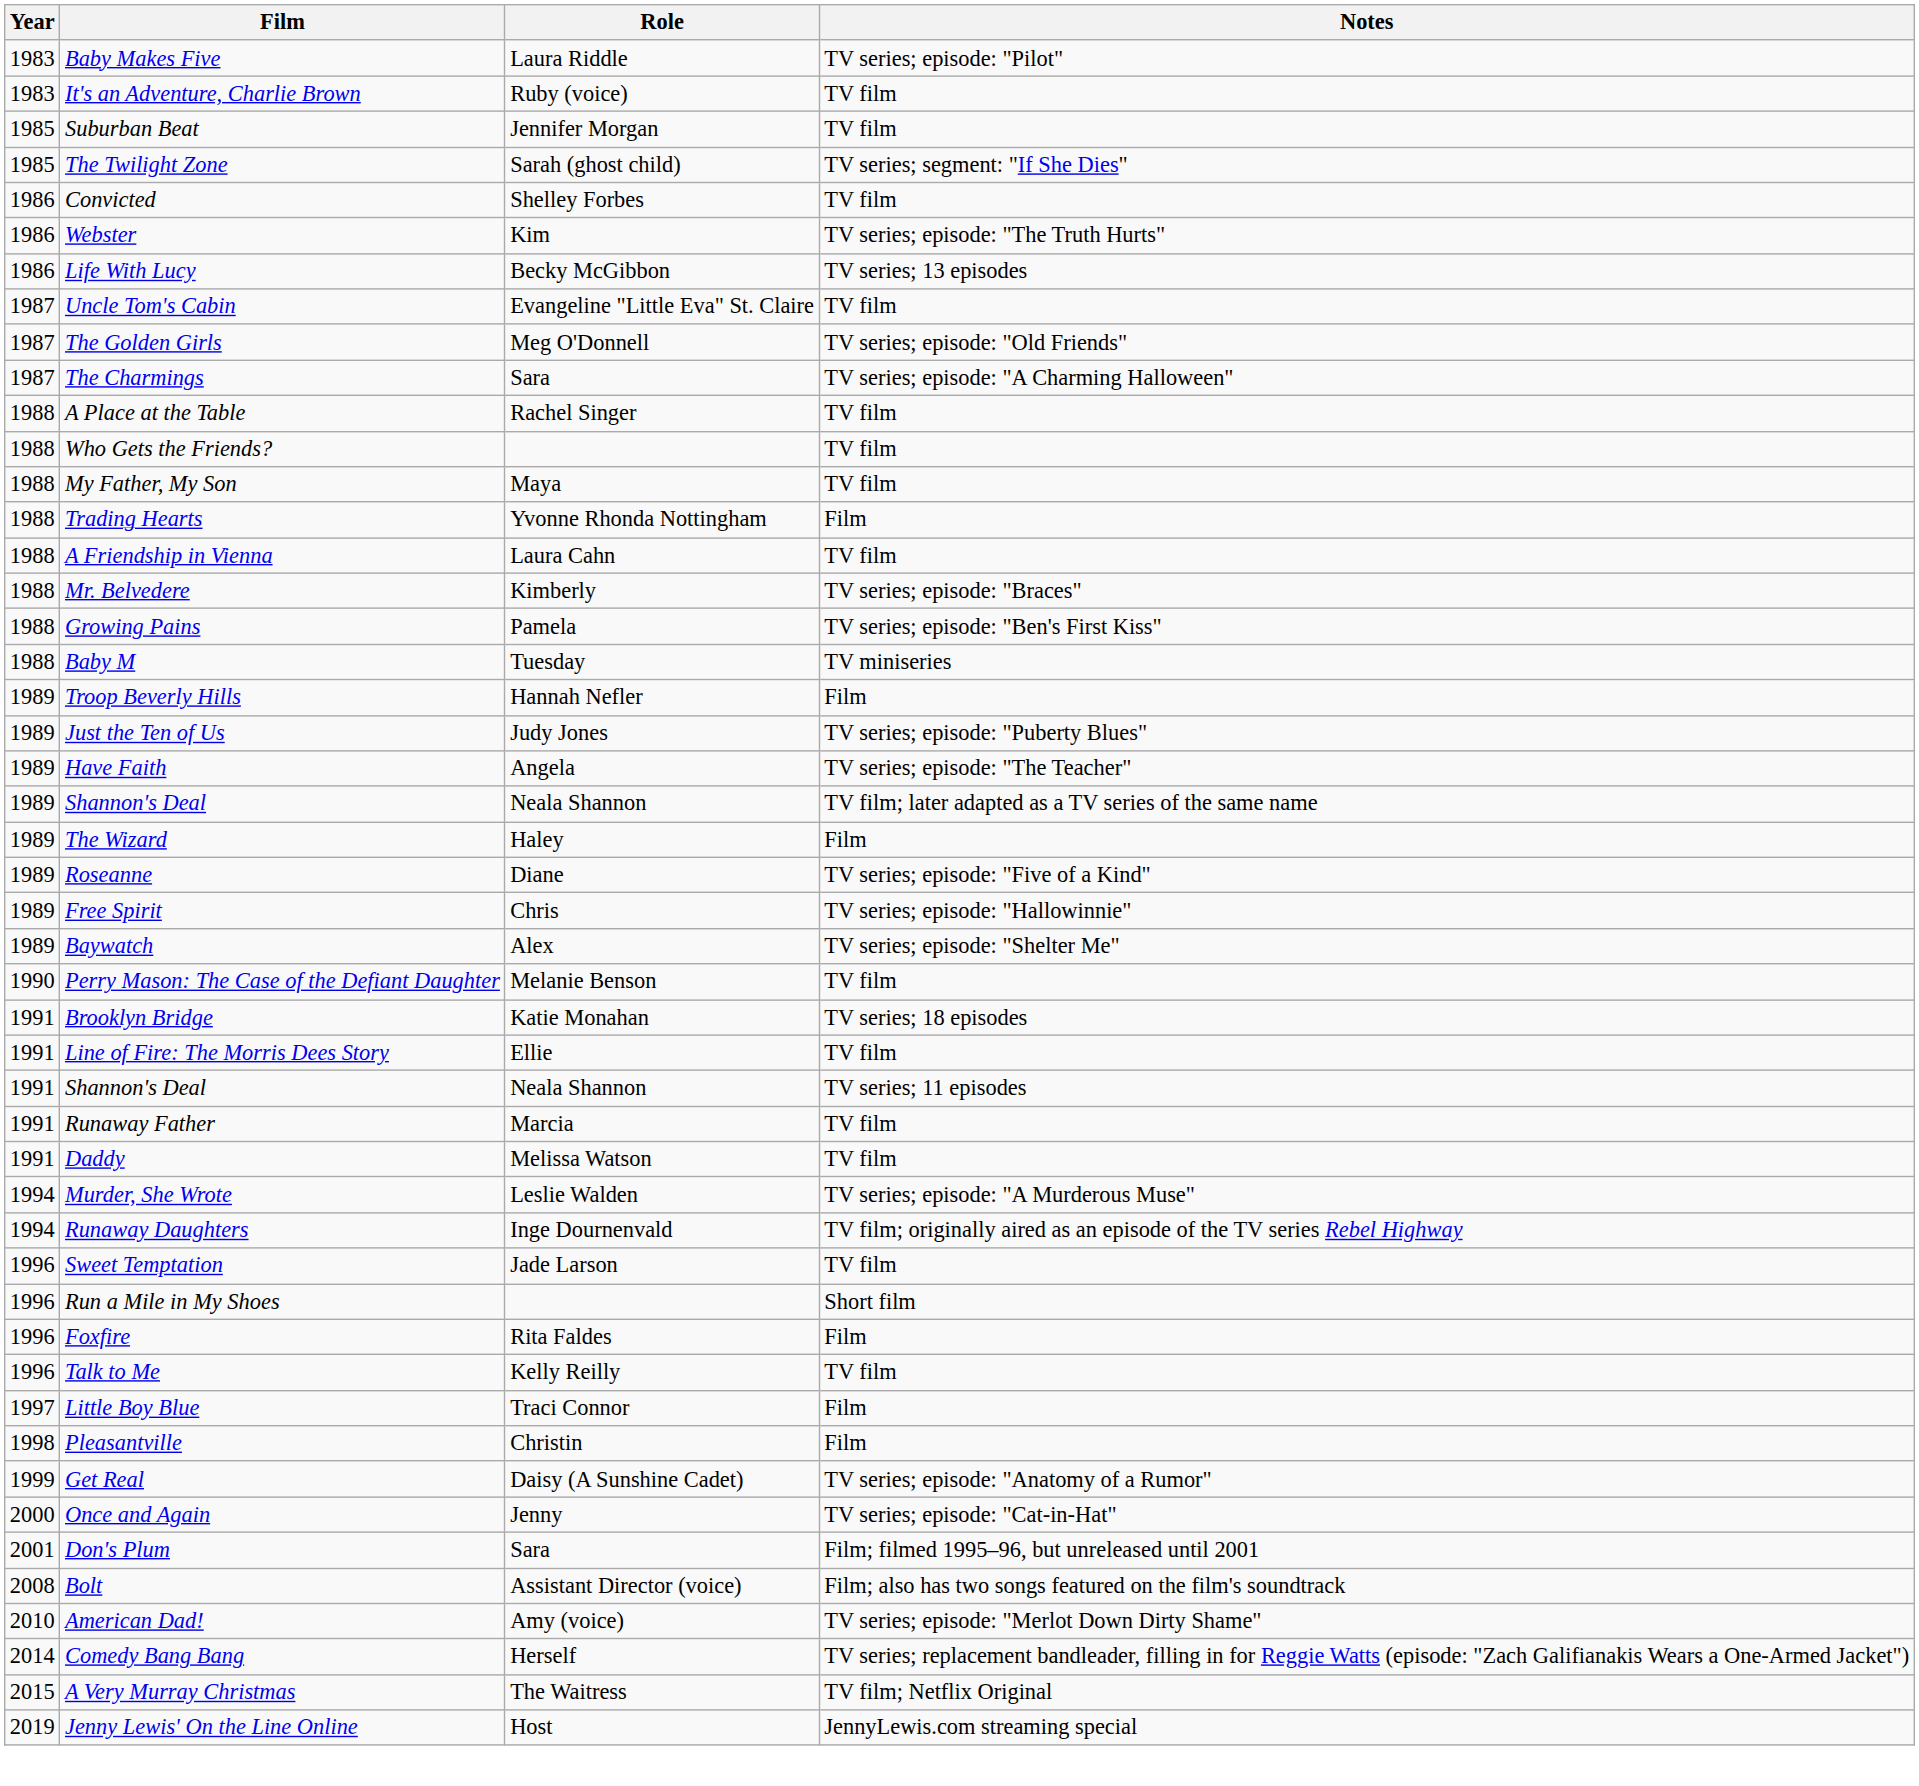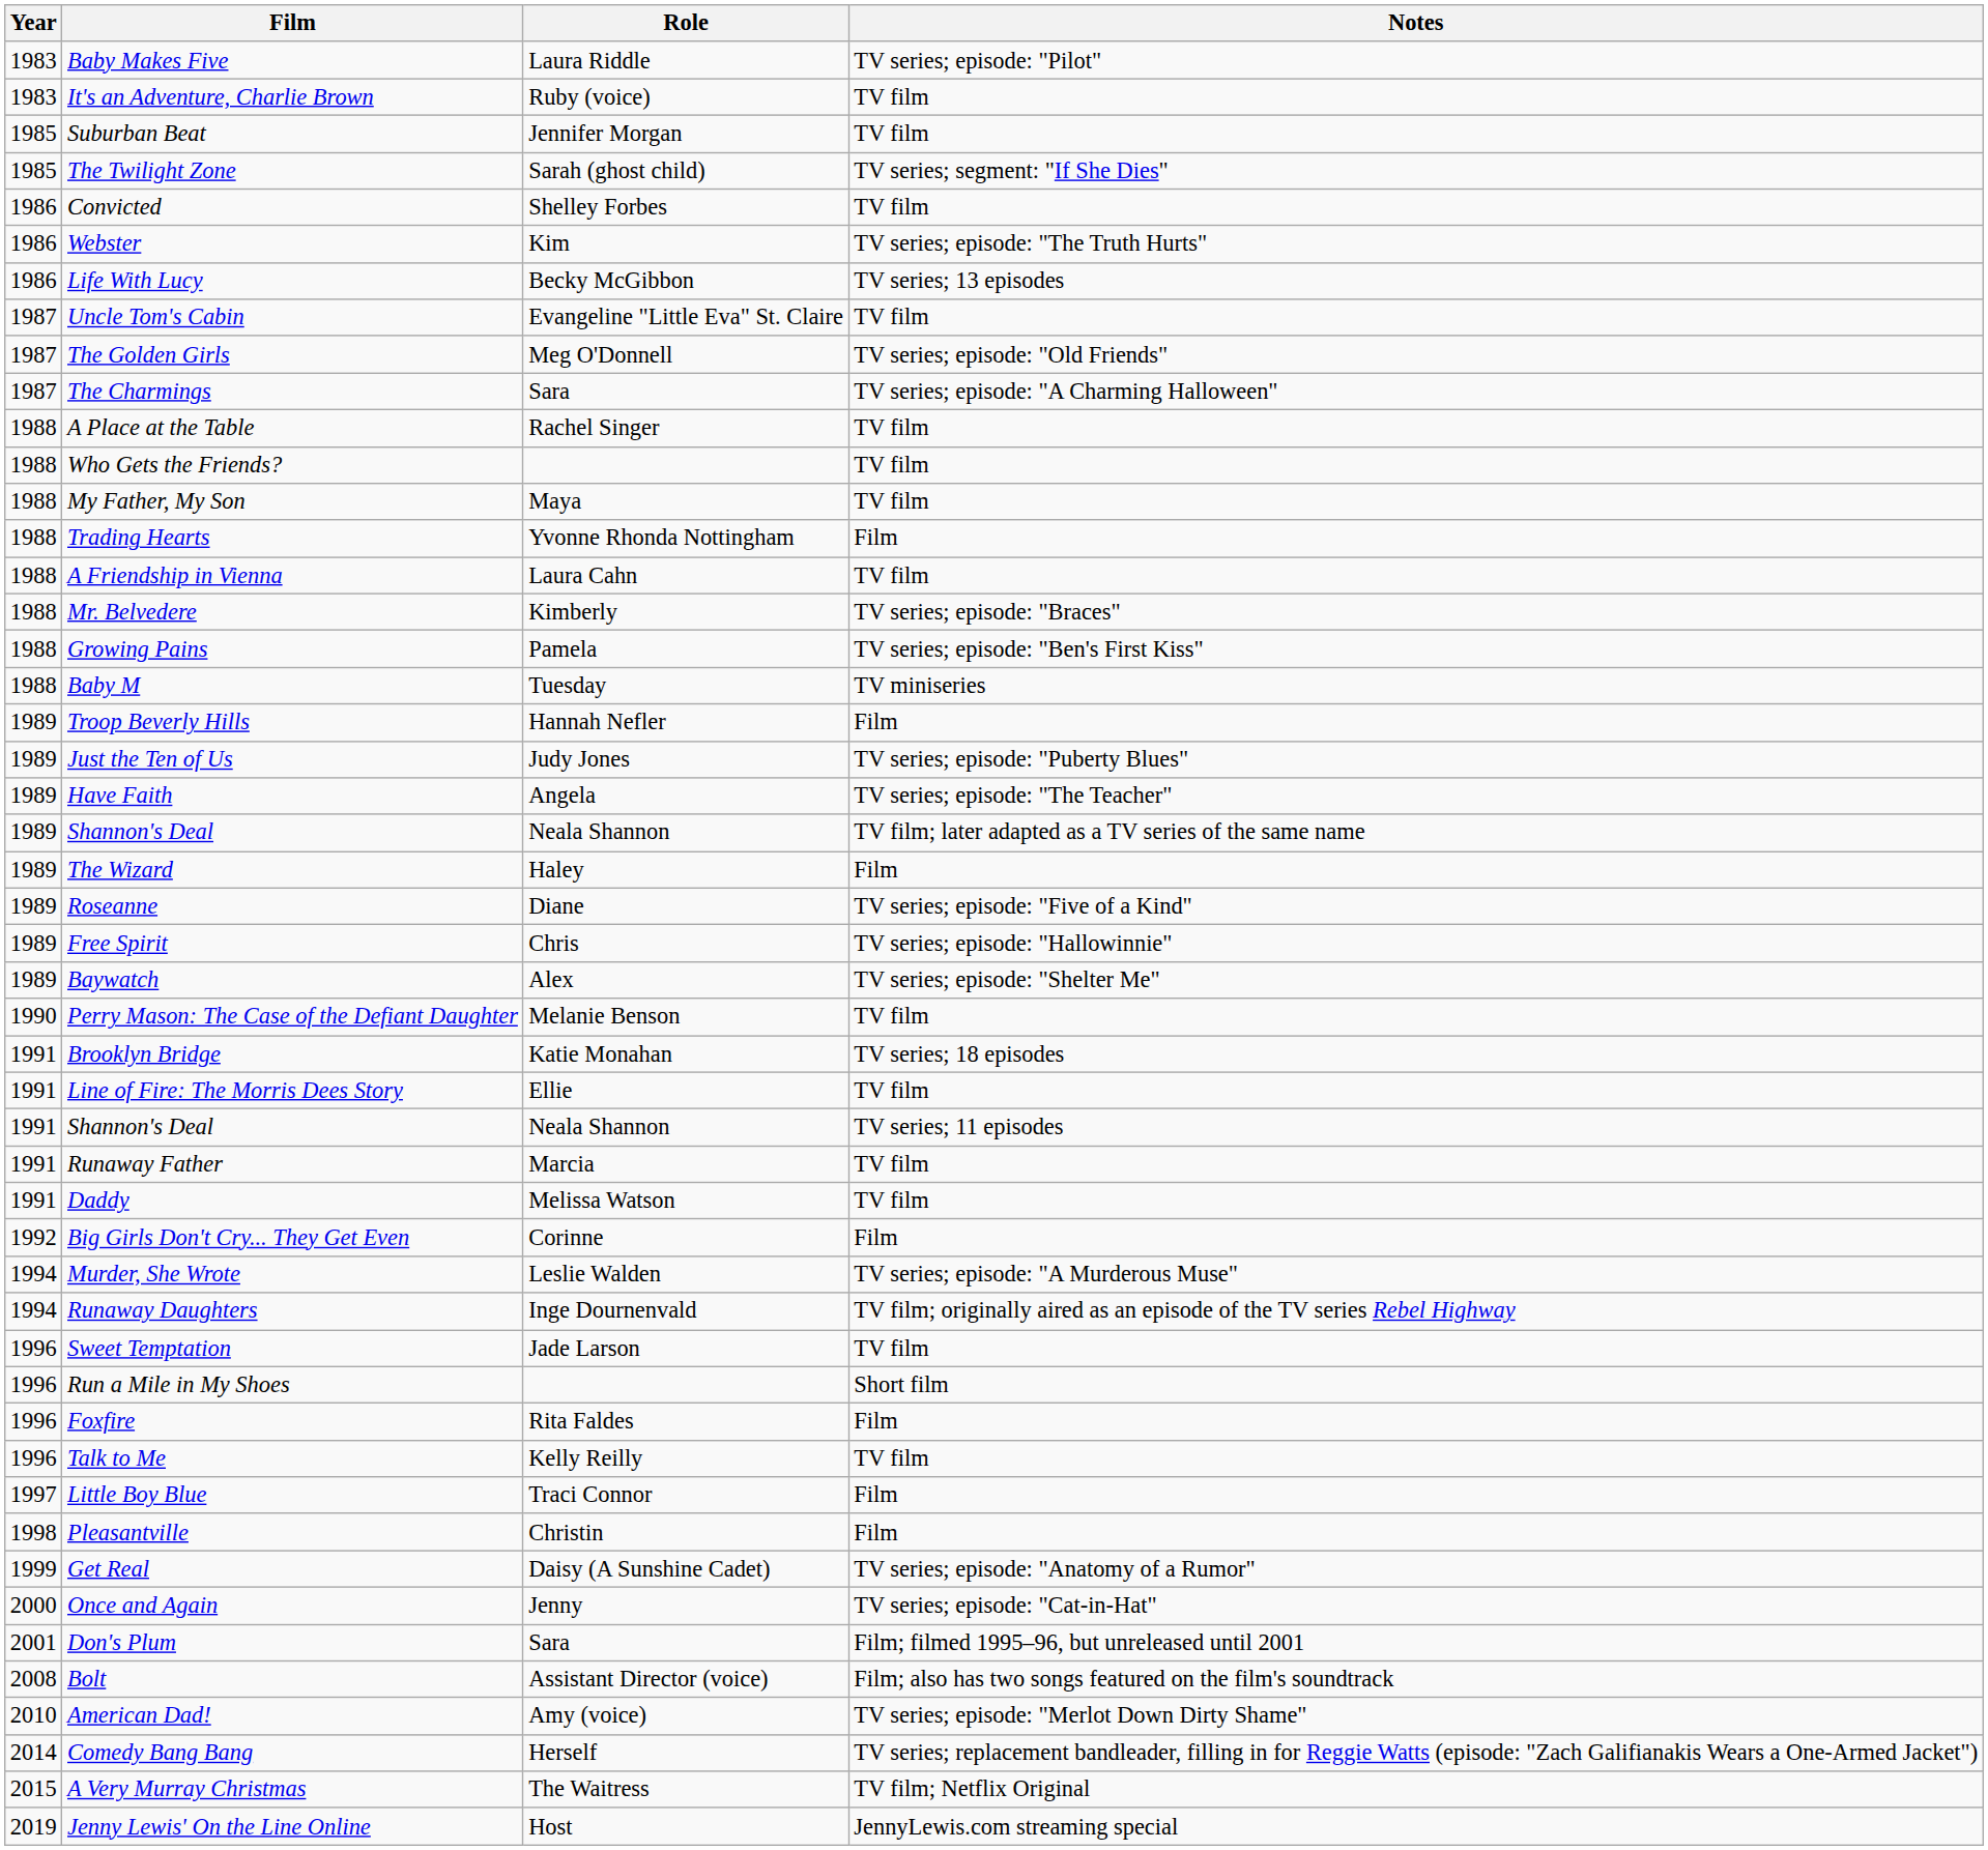 <table class="wikitable sortable">
 <tr>
 <th>Year</th>
 <th>Film</th>
 <th>Role</th>
 <th class="unsortable">Notes</th>
 </tr>
 <tr>
 <td>1983</td>
 <td><em><a href='#'>Baby Makes Five</a></em></td>
 <td>Laura Riddle</td>
 <td>TV series; episode: "Pilot"</td>
 </tr>
 <tr>
 <td>1983</td>
 <td><em><a href='#'>It's an Adventure, Charlie Brown</a></em></td>
 <td>Ruby (voice)</td>
 <td>TV film</td>
 </tr>
 <tr>
 <td>1985</td>
 <td><em>Suburban Beat</em></td>
 <td>Jennifer Morgan</td>
 <td>TV film</td>
 </tr>
 <tr>
 <td>1985</td>
 <td><em><a href='#'>The Twilight Zone</a></em></td>
 <td>Sarah (ghost child)</td>
 <td>TV series; segment: "<a href='#'>If She Dies</a>"</td>
 </tr>
 <tr>
 <td>1986</td>
 <td><em>Convicted</em></td>
 <td>Shelley Forbes</td>
 <td>TV film</td>
 </tr>
 <tr>
 <td>1986</td>
 <td><em><a href='#'>Webster</a></em></td>
 <td>Kim</td>
 <td>TV series; episode: "The Truth Hurts"</td>
 </tr>
 <tr>
 <td>1986</td>
 <td><em><a href='#'>Life With Lucy</a></em></td>
 <td>Becky McGibbon</td>
 <td>TV series; 13 episodes</td>
 </tr>
 <tr>
 <td>1987</td>
 <td><em><a href='#'>Uncle Tom's Cabin</a></em></td>
 <td>Evangeline "Little Eva" St. Claire</td>
 <td>TV film</td>
 </tr>
 <tr>
 <td>1987</td>
 <td><em><a href='#'>The Golden Girls</a></em></td>
 <td>Meg O'Donnell</td>
 <td>TV series; episode: "Old Friends"</td>
 </tr>
 <tr>
 <td>1987</td>
 <td><em><a href='#'>The Charmings</a></em></td>
 <td>Sara</td>
 <td>TV series; episode: "A Charming Halloween"</td>
 </tr>
 <tr>
 <td>1988</td>
 <td><em>A Place at the Table</em></td>
 <td>Rachel Singer</td>
 <td>TV film</td>
 </tr>
 <tr>
 <td>1988</td>
 <td><em>Who Gets the Friends?</em></td>
 <td></td>
 <td>TV film</td>
 </tr>
 <tr>
 <td>1988</td>
 <td><em>My Father, My Son</em></td>
 <td>Maya</td>
 <td>TV film</td>
 </tr>
 <tr>
 <td>1988</td>
 <td><em><a href='#'>Trading Hearts</a></em></td>
 <td>Yvonne Rhonda Nottingham</td>
 <td>Film</td>
 </tr>
 <tr>
 <td>1988</td>
 <td><em><a href='#'>A Friendship in Vienna</a></em></td>
 <td>Laura Cahn</td>
 <td>TV film</td>
 </tr>
 <tr>
 <td>1988</td>
 <td><em><a href='#'>Mr. Belvedere</a></em></td>
 <td>Kimberly</td>
 <td>TV series; episode: "Braces"</td>
 </tr>
 <tr>
 <td>1988</td>
 <td><em><a href='#'>Growing Pains</a></em></td>
 <td>Pamela</td>
 <td>TV series; episode: "Ben's First Kiss"</td>
 </tr>
 <tr>
 <td>1988</td>
 <td><em><a href='#'>Baby M</a></em></td>
 <td>Tuesday</td>
 <td>TV miniseries</td>
 </tr>
 <tr>
 <td>1989</td>
 <td><em><a href='#'>Troop Beverly Hills</a></em></td>
 <td>Hannah Nefler</td>
 <td>Film</td>
 </tr>
 <tr>
 <td>1989</td>
 <td><em><a href='#'>Just the Ten of Us</a></em></td>
 <td>Judy Jones</td>
 <td>TV series; episode: "Puberty Blues"</td>
 </tr>
 <tr>
 <td>1989</td>
 <td><em><a href='#'>Have Faith</a></em></td>
 <td>Angela</td>
 <td>TV series; episode: "The Teacher"</td>
 </tr>
 <tr>
 <td>1989</td>
 <td><em><a href='#'>Shannon's Deal</a></em></td>
 <td>Neala Shannon</td>
 <td>TV film; later adapted as a TV series of the same name</td>
 </tr>
 <tr>
 <td>1989</td>
 <td><em><a href='#'>The Wizard</a></em></td>
 <td>Haley</td>
 <td>Film</td>
 </tr>
 <tr>
 <td>1989</td>
 <td><em><a href='#'>Roseanne</a></em></td>
 <td>Diane</td>
 <td>TV series; episode: "Five of a Kind"</td>
 </tr>
 <tr>
 <td>1989</td>
 <td><em><a href='#'>Free Spirit</a></em></td>
 <td>Chris</td>
 <td>TV series; episode: "Hallowinnie"</td>
 </tr>
 <tr>
 <td>1989</td>
 <td><em><a href='#'>Baywatch</a></em></td>
 <td>Alex</td>
 <td>TV series; episode: "Shelter Me"</td>
 </tr>
 <tr>
 <td>1990</td>
 <td><em><a href='#'>Perry Mason: The Case of the Defiant Daughter</a></em></td>
 <td>Melanie Benson</td>
 <td>TV film</td>
 </tr>
 <tr>
 <td>1991</td>
 <td><em><a href='#'>Brooklyn Bridge</a></em></td>
 <td>Katie Monahan</td>
 <td>TV series; 18 episodes</td>
 </tr>
 <tr>
 <td>1991</td>
 <td><em><a href='#'>Line of Fire: The Morris Dees Story</a></em></td>
 <td>Ellie</td>
 <td>TV film</td>
 </tr>
 <tr>
 <td>1991</td>
 <td><em>Shannon's Deal</em></td>
 <td>Neala Shannon</td>
 <td>TV series; 11 episodes</td>
 </tr>
 <tr>
 <td>1991</td>
 <td><em>Runaway Father</em></td>
 <td>Marcia</td>
 <td>TV film</td>
 </tr>
 <tr>
 <td>1991</td>
 <td><em><a href='#'>Daddy</a></em></td>
 <td>Melissa Watson</td>
 <td>TV film</td>
 </tr>
 <tr>
+<td>1992</td>
+<td><em><a href='#'>Big Girls Don't Cry... They Get Even</a></em></td>
+<td>Corinne</td>
+<td>Film</td>
+</tr>
+<tr>
 <td>1994</td>
 <td><em><a href='#'>Murder, She Wrote</a></em></td>
 <td>Leslie Walden</td>
 <td>TV series; episode: "A Murderous Muse"</td>
 </tr>
 <tr>
 <td>1994</td>
 <td><em><a href='#'>Runaway Daughters</a></em></td>
 <td>Inge Dournenvald</td>
 <td>TV film; originally aired as an episode of the TV series <em><a href='#'>Rebel Highway</a></em></td>
 </tr>
 <tr>
 <td>1996</td>
 <td><em><a href='#'>Sweet Temptation</a></em></td>
 <td>Jade Larson</td>
 <td>TV film</td>
 </tr>
 <tr>
 <td>1996</td>
 <td><em>Run a Mile in My Shoes</em></td>
 <td></td>
 <td>Short film</td>
 </tr>
 <tr>
 <td>1996</td>
 <td><em><a href='#'>Foxfire</a></em></td>
 <td>Rita Faldes</td>
 <td>Film</td>
 </tr>
 <tr>
 <td>1996</td>
 <td><em><a href='#'>Talk to Me</a></em></td>
 <td>Kelly Reilly</td>
 <td>TV film</td>
 </tr>
 <tr>
 <td>1997</td>
 <td><em><a href='#'>Little Boy Blue</a></em></td>
 <td>Traci Connor</td>
 <td>Film</td>
 </tr>
 <tr>
 <td>1998</td>
 <td><em><a href='#'>Pleasantville</a></em></td>
 <td>Christin</td>
 <td>Film</td>
 </tr>
 <tr>
 <td>1999</td>
 <td><em><a href='#'>Get Real</a></em></td>
 <td>Daisy (A Sunshine Cadet)</td>
 <td>TV series; episode: "Anatomy of a Rumor"</td>
 </tr>
 <tr>
 <td>2000</td>
 <td><em><a href='#'>Once and Again</a></em></td>
 <td>Jenny</td>
 <td>TV series; episode: "Cat-in-Hat"</td>
 </tr>
 <tr>
 <td>2001</td>
 <td><em><a href='#'>Don's Plum</a></em></td>
 <td>Sara</td>
 <td>Film; filmed 1995–96, but unreleased until 2001</td>
 </tr>
 <tr>
 <td>2008</td>
 <td><em><a href='#'>Bolt</a></em></td>
 <td>Assistant Director (voice)</td>
 <td>Film; also has two songs featured on the film's soundtrack</td>
 </tr>
 <tr>
 <td>2010</td>
 <td><em><a href='#'>American Dad!</a></em></td>
 <td>Amy (voice)</td>
 <td>TV series; episode: "Merlot Down Dirty Shame"</td>
 </tr>
 <tr>
 <td>2014</td>
 <td><em><a href='#'>Comedy Bang Bang</a></em></td>
 <td>Herself</td>
 <td>TV series; replacement bandleader, filling in for <a href='#'>Reggie Watts</a> (episode: "Zach Galifianakis Wears a One-Armed Jacket")</td>
 </tr>
 <tr>
 <td>2015</td>
 <td><em><a href='#'>A Very Murray Christmas</a></em></td>
 <td>The Waitress</td>
 <td>TV film; Netflix Original</td>
 </tr>
 <tr>
 <td>2019</td>
 <td><em><a href='#'>Jenny Lewis' On the Line Online</a></em></td>
 <td>Host</td>
 <td>JennyLewis.com streaming special</td>
 </tr>
 </table>
